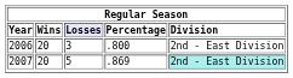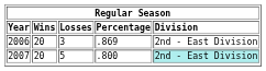 <table border="1" cellpadding="1">
 <tr>
 <td colspan="8" align="center"><strong>Regular Season</strong></td>
 </tr>
 <tr>
 <td><strong>Year</strong></td>
 <td><strong>Wins</strong></td>
-<td style="background: lavender;"><strong>Losses</strong></td>
+<td><strong>Losses</strong></td>
 <td><strong>Percentage</strong></td>
 <td><strong>Division</strong></td>
 </tr>
 <tr>
 <td>2006</td>
 <td>20</td>
 <td>3</td>
-<td>.800</td>
+<td>.869</td>
 <td>2nd - East Division</td>
 </tr>
 <tr>
 <td>2007</td>
 <td>20</td>
 <td>5</td>
-<td>.869</td>
+<td>.800</td>
 <td style="background: paleturquoise;">2nd - East Division</td>
 </tr>
 <tr>
 </tr>
 </table>
